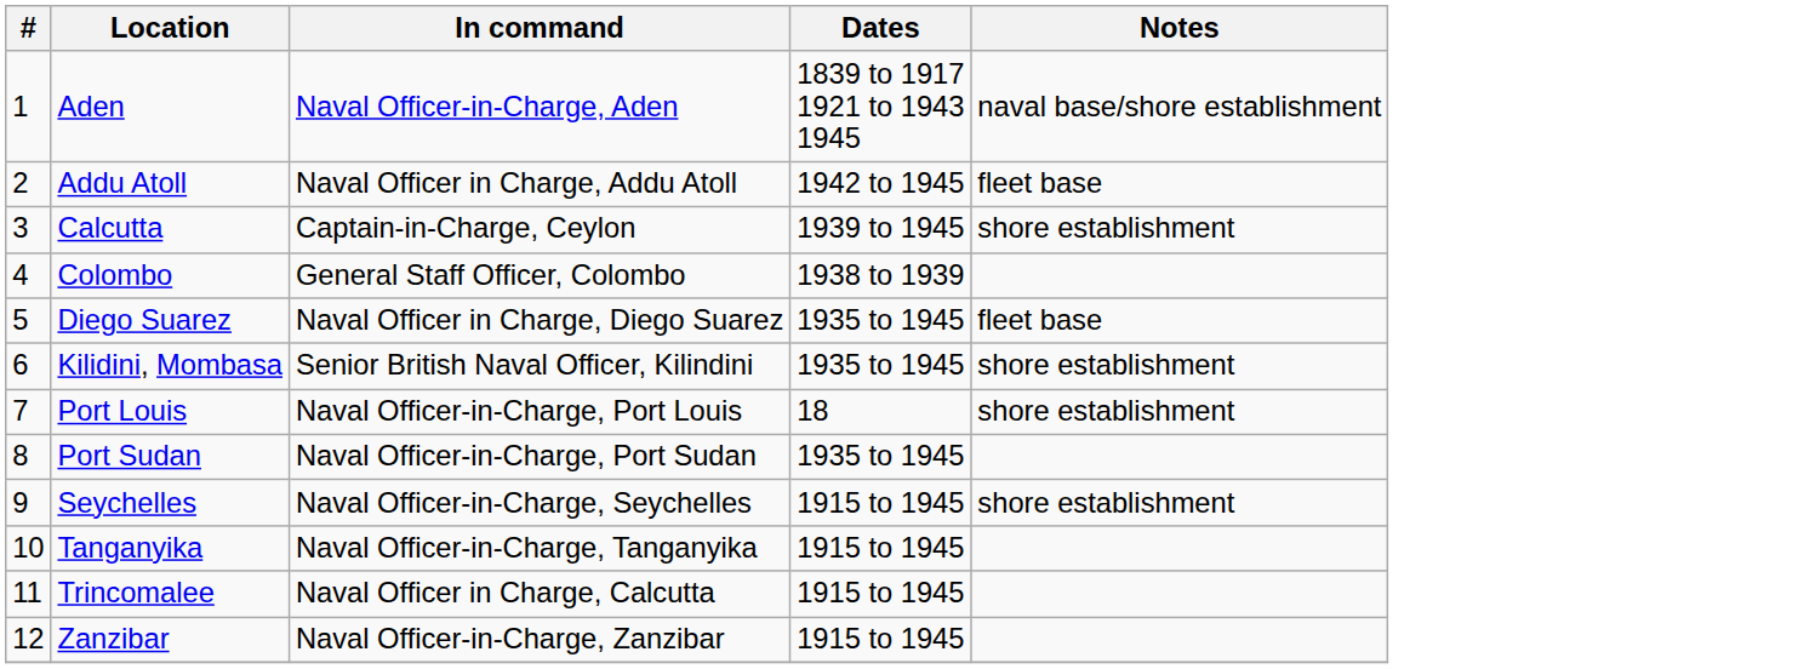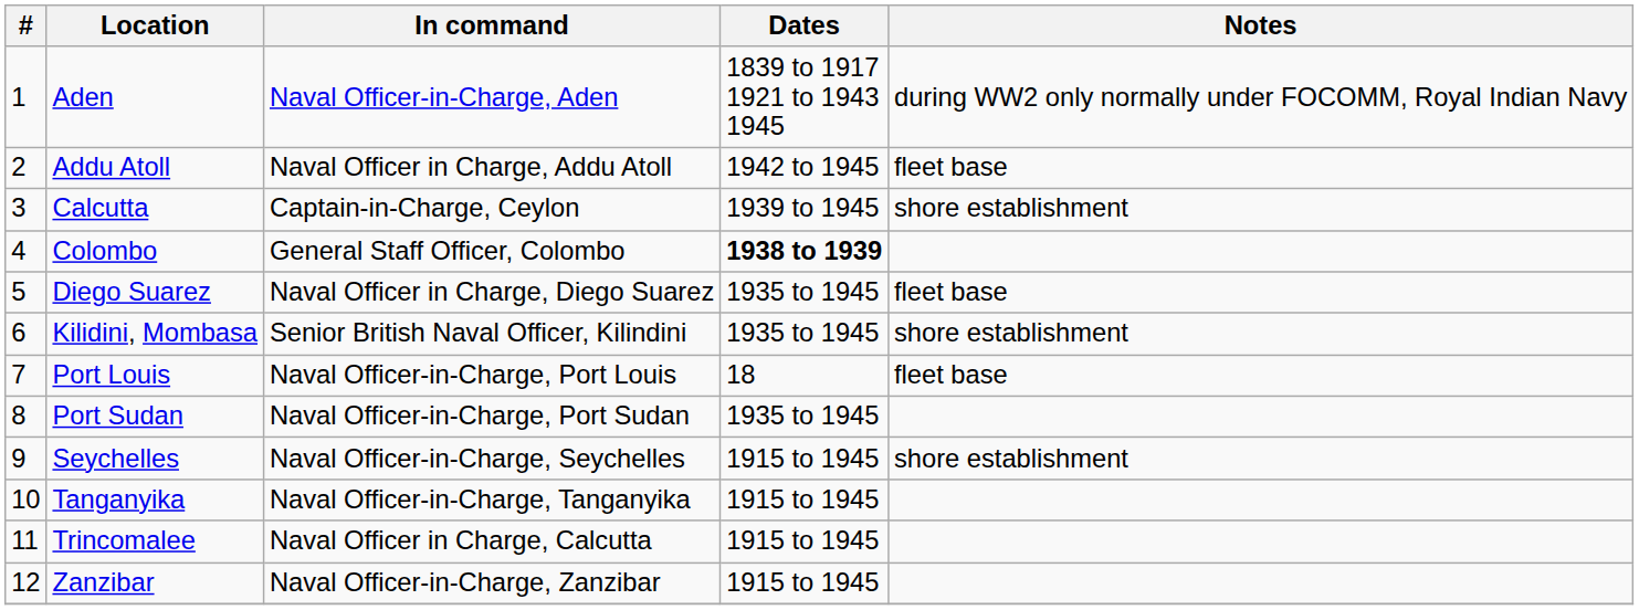 <table class="wikitable">
 <tr>
 <th>#</th>
 <th>Location</th>
 <th>In command</th>
 <th>Dates</th>
 <th>Notes</th>
 </tr>
 <tr>
 <td>1</td>
 <td><a href='#'>Aden</a></td>
 <td><a href='#'>Naval Officer-in-Charge, Aden</a></td>
 <td>1839 to 1917<br>1921 to 1943<br>1945</td>
-<td>naval base/shore establishment</td>
+<td>during WW2 only normally under FOCOMM, Royal Indian Navy</td>
 </tr>
 <tr>
 <td>2</td>
 <td><a href='#'>Addu Atoll</a></td>
 <td>Naval Officer in Charge, Addu Atoll</td>
 <td>1942 to 1945</td>
 <td>fleet base  </td>
 </tr>
 <tr>
 <td>3</td>
 <td><a href='#'>Calcutta</a></td>
 <td>Captain-in-Charge, Ceylon</td>
 <td>1939 to 1945</td>
 <td>shore establishment</td>
 </tr>
 <tr>
 <td>4</td>
 <td><a href='#'>Colombo</a></td>
 <td>General Staff Officer, Colombo</td>
-<td>1938 to 1939</td>
+<td><strong>1938 to 1939</strong></td>
 <td></td>
 </tr>
 <tr>
 <td>5</td>
 <td><a href='#'>Diego Suarez</a></td>
 <td>Naval Officer in Charge, Diego Suarez</td>
 <td>1935 to 1945</td>
 <td>fleet base </td>
 </tr>
 <tr>
 <td>6</td>
 <td><a href='#'>Kilidini</a>, <a href='#'>Mombasa</a></td>
 <td>Senior British Naval Officer, Kilindini</td>
 <td>1935 to 1945</td>
 <td>shore establishment</td>
 </tr>
 <tr>
 <td>7</td>
 <td><a href='#'>Port Louis</a></td>
 <td>Naval Officer-in-Charge, Port Louis</td>
 <td>18</td>
-<td>shore establishment</td>
+<td>fleet base </td>
 </tr>
 <tr>
 <td>8</td>
 <td><a href='#'>Port Sudan</a></td>
 <td>Naval Officer-in-Charge, Port Sudan</td>
 <td>1935 to 1945</td>
 <td></td>
 </tr>
 <tr>
 <td>9</td>
 <td><a href='#'>Seychelles</a></td>
 <td>Naval Officer-in-Charge, Seychelles</td>
 <td>1915 to 1945</td>
 <td>shore establishment</td>
 </tr>
 <tr>
 <td>10</td>
 <td><a href='#'>Tanganyika</a></td>
 <td>Naval Officer-in-Charge, Tanganyika</td>
 <td>1915 to 1945</td>
 <td></td>
 </tr>
 <tr>
 <td>11</td>
 <td><a href='#'>Trincomalee</a></td>
 <td>Naval Officer in Charge, Calcutta</td>
 <td>1915 to 1945</td>
 <td></td>
 </tr>
 <tr>
 <td>12</td>
 <td><a href='#'>Zanzibar</a></td>
 <td>Naval Officer-in-Charge, Zanzibar</td>
 <td>1915 to 1945</td>
 <td></td>
 </tr>
 <tr>
 </tr>
 </table>
